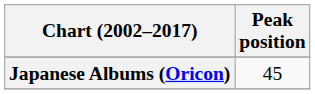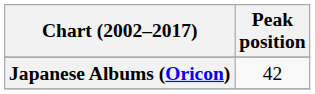 <table class="wikitable sortable plainrowheaders" style="text-align:center">
 <tr>
 <th scope="col">Chart (2002–2017)</th>
 <th scope="col">Peak<br>position</th>
 </tr>
 <tr>
 </tr>
 <tr>
 </tr>
 <tr>
 </tr>
 <tr>
 </tr>
 <tr>
 </tr>
 <tr>
 </tr>
 <tr>
 </tr>
 <tr>
 </tr>
 <tr>
 </tr>
 <tr>
 </tr>
 <tr>
 </tr>
 <tr>
 <th scope="row">Japanese Albums (<a href='#'>Oricon</a>)</th>
-<td>45</td>
+<td>42</td>
 </tr>
 <tr>
 </tr>
 <tr>
 </tr>
 <tr>
 </tr>
 <tr>
 </tr>
 <tr>
 </tr>
 <tr>
 </tr>
 <tr>
 </tr>
 <tr>
 </tr>
 <tr>
 </tr>
 </table>
